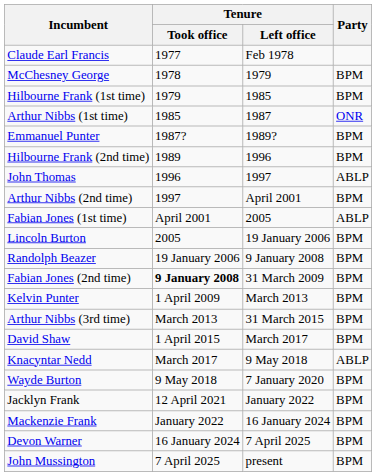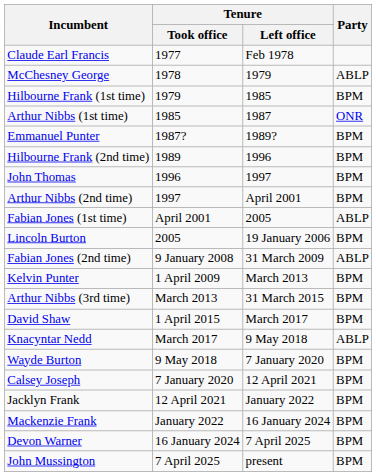 <table class="wikitable">
 <tr>
 <th rowspan="2">Incumbent</th>
 <th colspan="2">Tenure</th>
 <th rowspan="2">Party</th>
 </tr>
 <tr>
 <th>Took office</th>
 <th>Left office</th>
 </tr>
 <tr>
 <td><a href='#'>Claude Earl Francis</a></td>
 <td>1977</td>
 <td>Feb 1978</td>
 <td></td>
 </tr>
 <tr>
 <td><a href='#'>McChesney George</a></td>
 <td>1978</td>
 <td>1979</td>
-<td>BPM</td>
+<td>ABLP</td>
 </tr>
 <tr>
 <td><a href='#'>Hilbourne Frank</a> (1st time)</td>
 <td>1979</td>
 <td>1985</td>
 <td>BPM</td>
 </tr>
 <tr>
 <td><a href='#'>Arthur Nibbs</a> (1st time)</td>
 <td>1985</td>
 <td>1987</td>
 <td><a href='#'>ONR</a></td>
 </tr>
 <tr>
 <td><a href='#'>Emmanuel Punter</a></td>
 <td>1987?</td>
 <td>1989?</td>
 <td>BPM</td>
 </tr>
 <tr>
 <td><a href='#'>Hilbourne Frank</a> (2nd time)</td>
 <td>1989</td>
 <td>1996</td>
 <td>BPM</td>
 </tr>
 <tr>
 <td><a href='#'>John Thomas</a></td>
 <td>1996</td>
 <td>1997</td>
-<td>ABLP</td>
+<td>BPM</td>
 </tr>
 <tr>
 <td><a href='#'>Arthur Nibbs</a> (2nd time)</td>
 <td>1997</td>
 <td>April 2001</td>
 <td>BPM</td>
 </tr>
 <tr>
 <td><a href='#'>Fabian Jones</a> (1st time)</td>
 <td>April 2001</td>
 <td>2005</td>
 <td>ABLP</td>
 </tr>
 <tr>
 <td><a href='#'>Lincoln Burton</a></td>
 <td>2005</td>
 <td>19 January 2006</td>
 <td>BPM</td>
 </tr>
 <tr>
-<td><a href='#'>Randolph Beazer</a></td>
-<td>19 January 2006</td>
+<td><a href='#'>Fabian Jones</a> (2nd time)</td>
 <td>9 January 2008</td>
-<td>BPM</td>
-</tr>
-<tr>
-<td><a href='#'>Fabian Jones</a> (2nd time)</td>
-<td><strong>9 January 2008</strong></td>
 <td>31 March 2009</td>
-<td>BPM</td>
+<td>ABLP</td>
 </tr>
 <tr>
 <td><a href='#'>Kelvin Punter</a></td>
 <td>1 April 2009</td>
 <td>March 2013</td>
 <td>BPM</td>
 </tr>
 <tr>
 <td><a href='#'>Arthur Nibbs</a> (3rd time)</td>
 <td>March 2013</td>
 <td>31 March 2015</td>
 <td>BPM</td>
 </tr>
 <tr>
 <td><a href='#'>David Shaw</a></td>
 <td>1 April 2015</td>
 <td>March 2017</td>
 <td>BPM</td>
 </tr>
 <tr>
 <td><a href='#'>Knacyntar Nedd</a></td>
 <td>March 2017</td>
 <td>9 May 2018</td>
 <td>ABLP</td>
 </tr>
 <tr>
 <td><a href='#'>Wayde Burton</a></td>
 <td>9 May 2018</td>
 <td>7 January 2020</td>
 <td>BPM</td>
 </tr>
 <tr>
+<td><a href='#'>Calsey Joseph</a></td>
+<td>7 January 2020</td>
+<td>12 April 2021</td>
+<td>BPM</td>
+</tr>
+<tr>
 <td>Jacklyn Frank</td>
 <td>12 April 2021</td>
 <td>January 2022</td>
 <td>BPM</td>
 </tr>
 <tr>
 <td><a href='#'>Mackenzie Frank</a></td>
 <td>January 2022</td>
 <td>16 January 2024</td>
 <td>BPM</td>
 </tr>
 <tr>
 <td><a href='#'>Devon Warner</a></td>
 <td>16 January 2024</td>
 <td>7 April 2025</td>
 <td>BPM</td>
 </tr>
 <tr>
 <td><a href='#'>John Mussington</a></td>
 <td>7 April 2025</td>
 <td>present</td>
 <td>BPM</td>
 </tr>
 </table>
